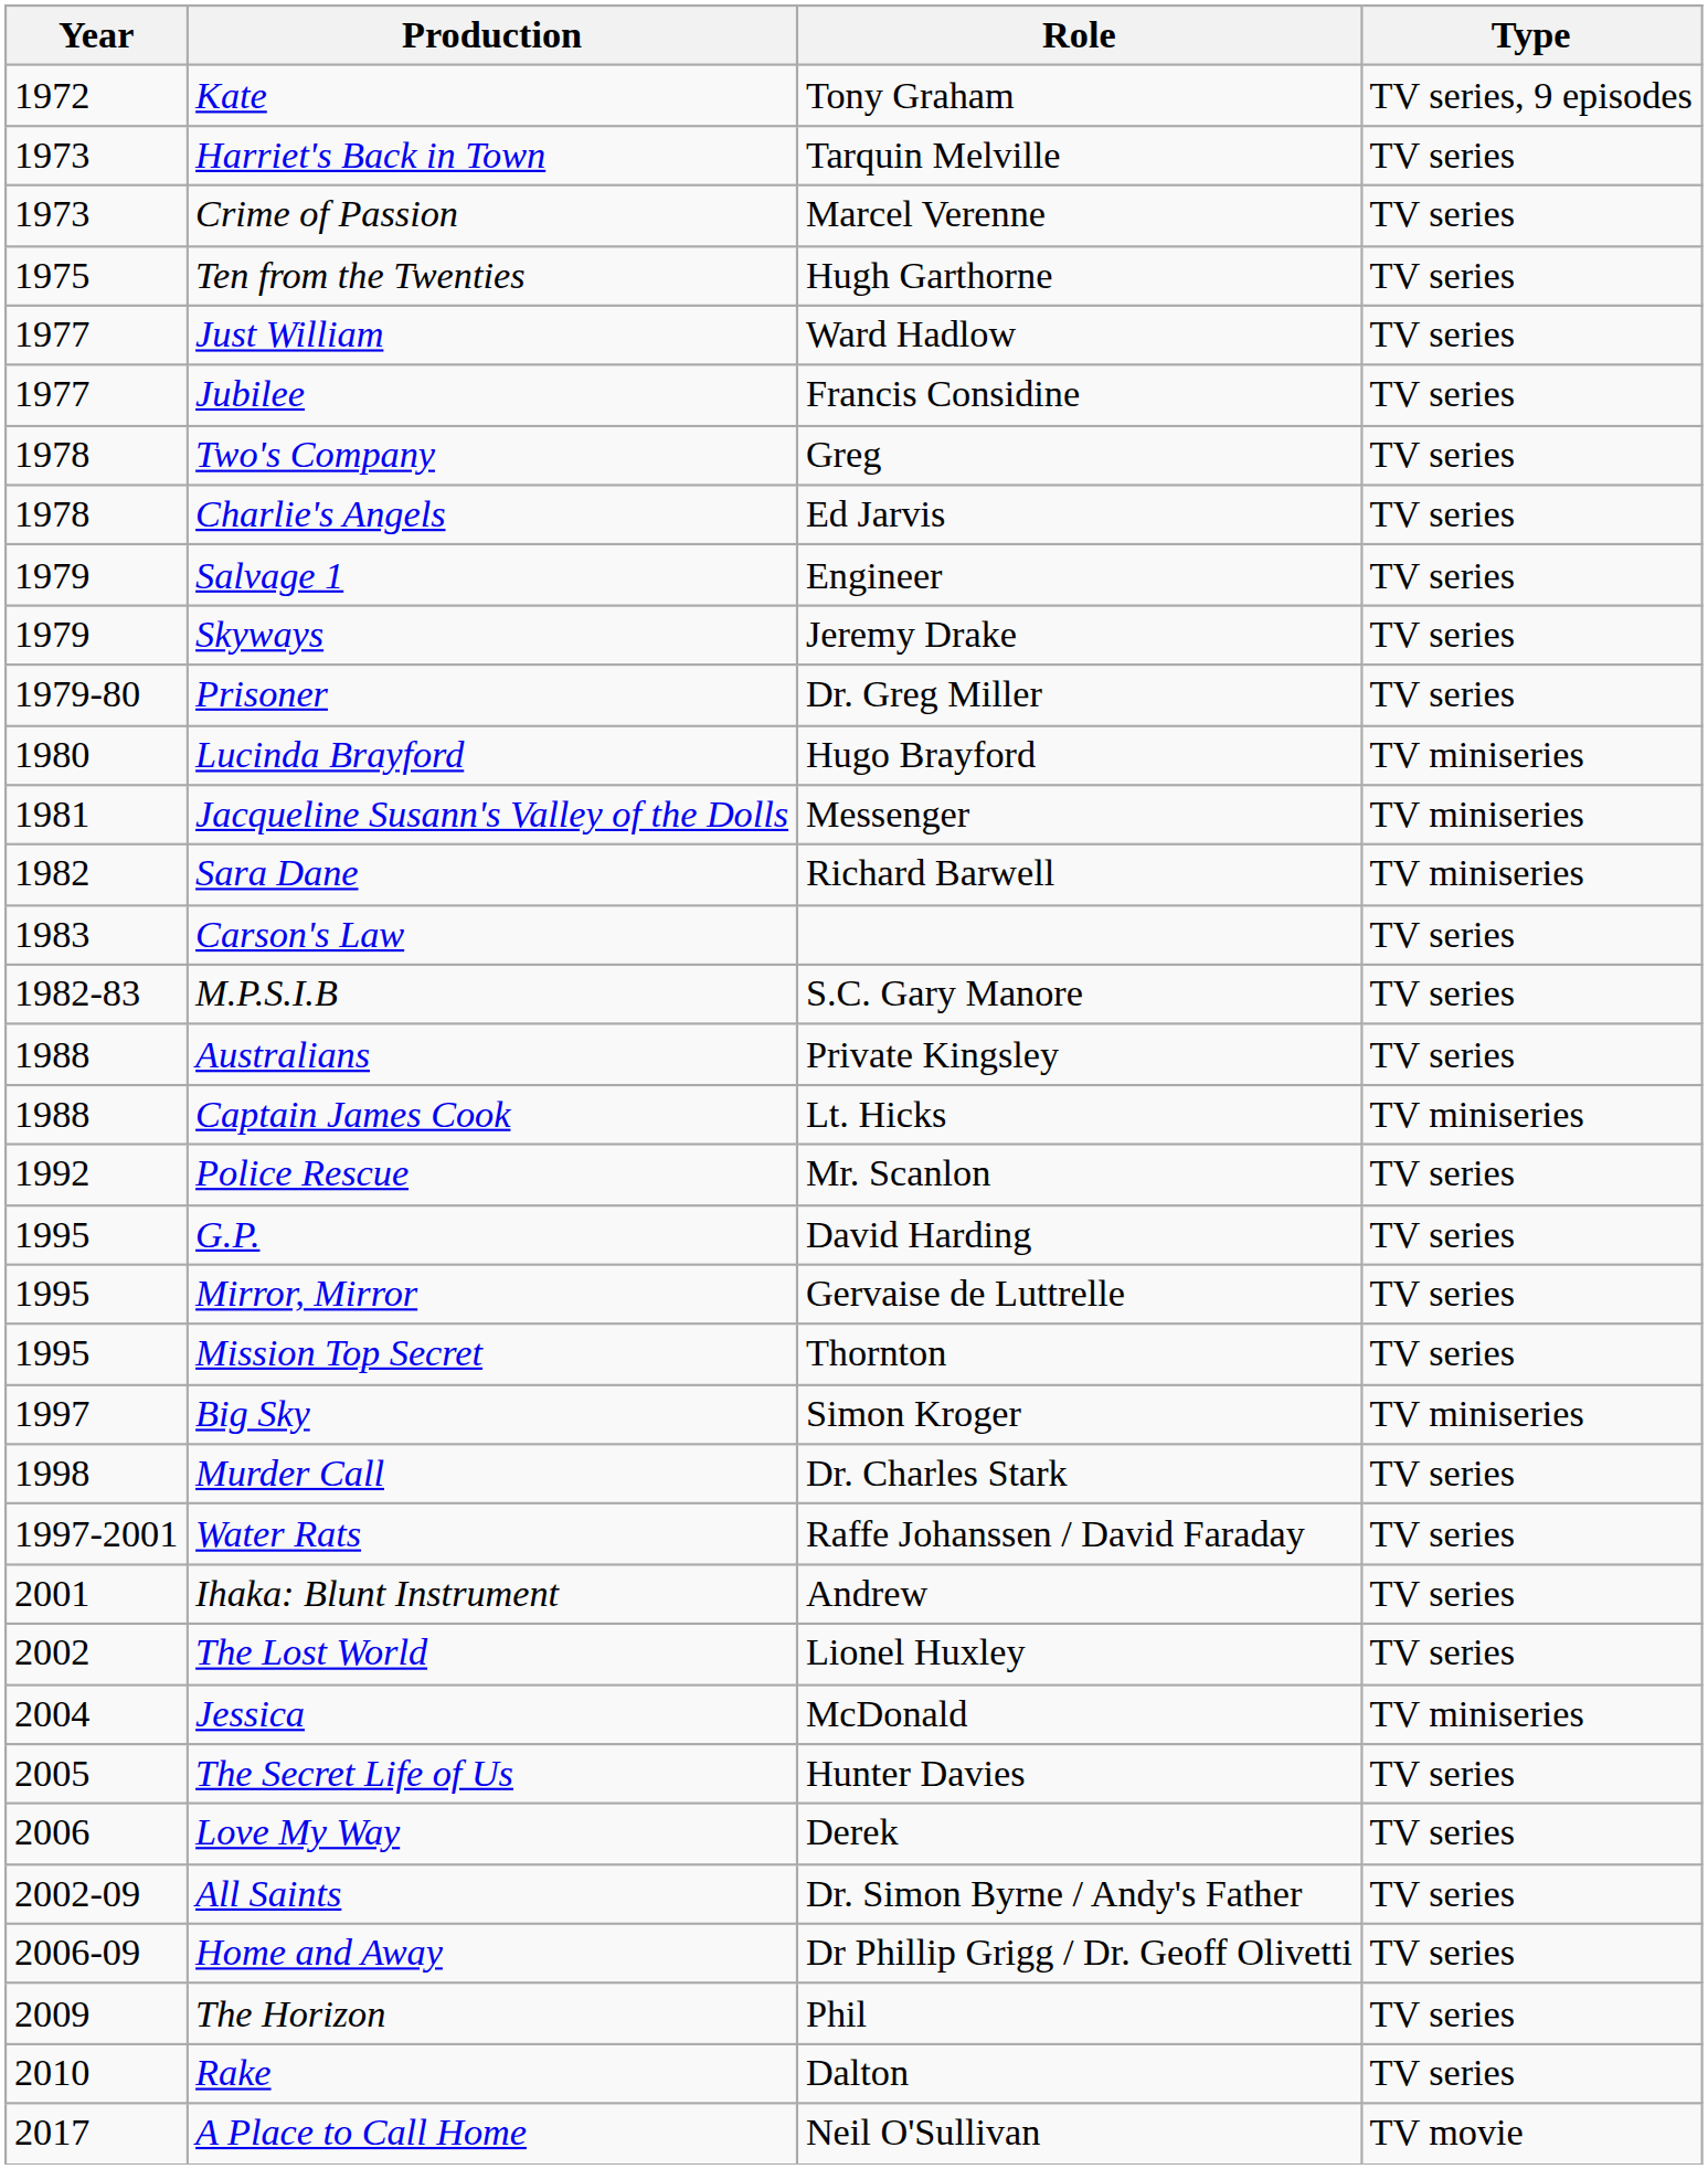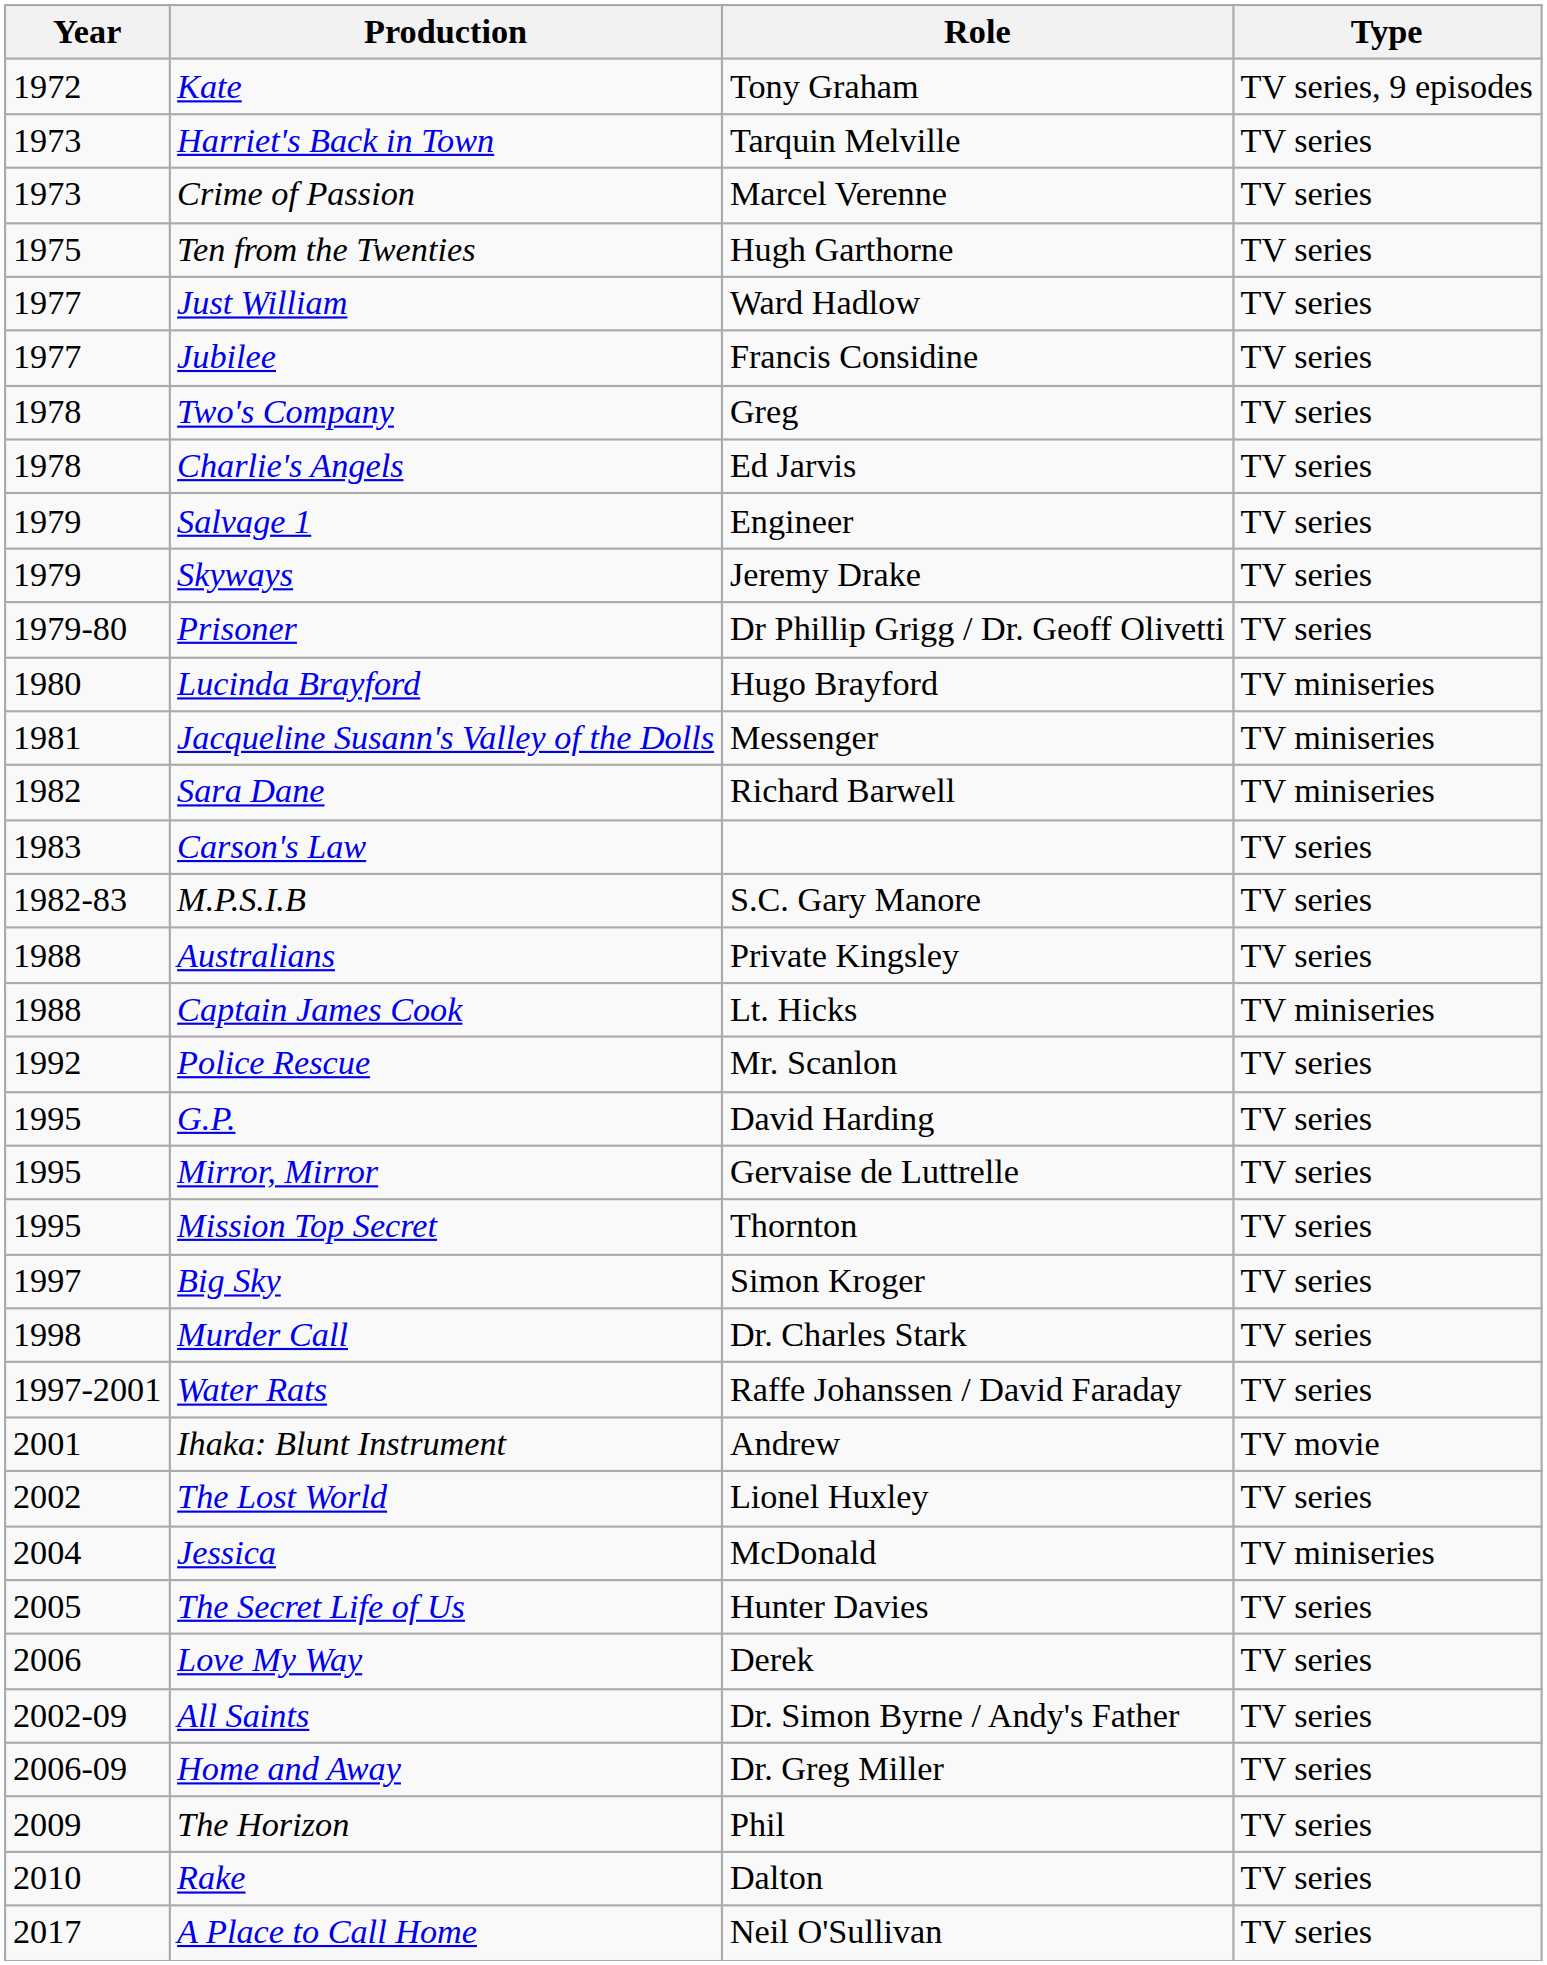 <table class="wikitable">
 <tr>
 <th>Year</th>
 <th>Production</th>
 <th>Role</th>
 <th>Type</th>
 </tr>
 <tr>
 <td>1972</td>
 <td><em><a href='#'>Kate</a></em></td>
 <td>Tony Graham</td>
 <td>TV series, 9 episodes</td>
 </tr>
 <tr>
 <td>1973</td>
 <td><em><a href='#'>Harriet's Back in Town</a></em></td>
 <td>Tarquin Melville</td>
 <td>TV series</td>
 </tr>
 <tr>
 <td>1973</td>
 <td><em>Crime of Passion</em></td>
 <td>Marcel Verenne</td>
 <td>TV series</td>
 </tr>
 <tr>
 <td>1975</td>
 <td><em>Ten from the Twenties</em></td>
 <td>Hugh Garthorne</td>
 <td>TV series</td>
 </tr>
 <tr>
 <td>1977</td>
 <td><em><a href='#'>Just William</a></em></td>
 <td>Ward Hadlow</td>
 <td>TV series</td>
 </tr>
 <tr>
 <td>1977</td>
 <td><em><a href='#'>Jubilee</a></em></td>
 <td>Francis Considine</td>
 <td>TV series</td>
 </tr>
 <tr>
 <td>1978</td>
 <td><em><a href='#'>Two's Company</a></em></td>
 <td>Greg</td>
 <td>TV series</td>
 </tr>
 <tr>
 <td>1978</td>
 <td><em><a href='#'>Charlie's Angels</a></em></td>
 <td>Ed Jarvis</td>
 <td>TV series</td>
 </tr>
 <tr>
 <td>1979</td>
 <td><em><a href='#'>Salvage 1</a></em></td>
 <td>Engineer</td>
 <td>TV series</td>
 </tr>
 <tr>
 <td>1979</td>
 <td><em><a href='#'>Skyways</a></em></td>
 <td>Jeremy Drake</td>
 <td>TV series</td>
 </tr>
 <tr>
 <td>1979-80</td>
 <td><em><a href='#'>Prisoner</a></em></td>
-<td>Dr. Greg Miller</td>
+<td>Dr Phillip Grigg / Dr. Geoff Olivetti</td>
 <td>TV series</td>
 </tr>
 <tr>
 <td>1980</td>
 <td><em><a href='#'>Lucinda Brayford</a></em></td>
 <td>Hugo Brayford</td>
 <td>TV miniseries</td>
 </tr>
 <tr>
 <td>1981</td>
 <td><em><a href='#'>Jacqueline Susann's Valley of the Dolls</a></em></td>
 <td>Messenger</td>
 <td>TV miniseries</td>
 </tr>
 <tr>
 <td>1982</td>
 <td><em><a href='#'>Sara Dane</a></em></td>
 <td>Richard Barwell</td>
 <td>TV miniseries</td>
 </tr>
 <tr>
 <td>1983</td>
 <td><em><a href='#'>Carson's Law</a></em></td>
 <td></td>
 <td>TV series</td>
 </tr>
 <tr>
 <td>1982-83</td>
 <td><em>M.P.S.I.B</em></td>
 <td>S.C. Gary Manore</td>
 <td>TV series</td>
 </tr>
 <tr>
 <td>1988</td>
 <td><em><a href='#'>Australians</a></em></td>
 <td>Private Kingsley</td>
 <td>TV series</td>
 </tr>
 <tr>
 <td>1988</td>
 <td><em><a href='#'>Captain James Cook</a></em></td>
 <td>Lt. Hicks</td>
 <td>TV miniseries</td>
 </tr>
 <tr>
 <td>1992</td>
 <td><em><a href='#'>Police Rescue</a></em></td>
 <td>Mr. Scanlon</td>
 <td>TV series</td>
 </tr>
 <tr>
 <td>1995</td>
 <td><em><a href='#'>G.P.</a></em></td>
 <td>David Harding</td>
 <td>TV series</td>
 </tr>
 <tr>
 <td>1995</td>
 <td><em><a href='#'>Mirror, Mirror</a></em></td>
 <td>Gervaise de Luttrelle</td>
 <td>TV series</td>
 </tr>
 <tr>
 <td>1995</td>
 <td><em><a href='#'>Mission Top Secret</a></em></td>
 <td>Thornton</td>
 <td>TV series</td>
 </tr>
 <tr>
 <td>1997</td>
 <td><em><a href='#'>Big Sky</a></em></td>
 <td>Simon Kroger</td>
-<td>TV miniseries</td>
+<td>TV series</td>
 </tr>
 <tr>
 <td>1998</td>
 <td><em><a href='#'>Murder Call</a></em></td>
 <td>Dr. Charles Stark</td>
 <td>TV series</td>
 </tr>
 <tr>
 <td>1997-2001</td>
 <td><em><a href='#'>Water Rats</a></em></td>
 <td>Raffe Johanssen / David Faraday</td>
 <td>TV series</td>
 </tr>
 <tr>
 <td>2001</td>
 <td><em>Ihaka: Blunt Instrument</em></td>
 <td>Andrew</td>
-<td>TV series</td>
+<td>TV movie</td>
 </tr>
 <tr>
 <td>2002</td>
 <td><em><a href='#'>The Lost World</a></em></td>
 <td>Lionel Huxley</td>
 <td>TV series</td>
 </tr>
 <tr>
 <td>2004</td>
 <td><em><a href='#'>Jessica</a></em></td>
 <td>McDonald</td>
 <td>TV miniseries</td>
 </tr>
 <tr>
 <td>2005</td>
 <td><em><a href='#'>The Secret Life of Us</a></em></td>
 <td>Hunter Davies</td>
 <td>TV series</td>
 </tr>
 <tr>
 <td>2006</td>
 <td><em><a href='#'>Love My Way</a></em></td>
 <td>Derek</td>
 <td>TV series</td>
 </tr>
 <tr>
 <td>2002-09</td>
 <td><em><a href='#'>All Saints</a></em></td>
 <td>Dr. Simon Byrne / Andy's Father</td>
 <td>TV series</td>
 </tr>
 <tr>
 <td>2006-09</td>
 <td><em><a href='#'>Home and Away</a></em></td>
-<td>Dr Phillip Grigg / Dr. Geoff Olivetti</td>
+<td>Dr. Greg Miller</td>
 <td>TV series</td>
 </tr>
 <tr>
 <td>2009</td>
 <td><em>The Horizon</em></td>
 <td>Phil</td>
 <td>TV series</td>
 </tr>
 <tr>
 <td>2010</td>
 <td><em><a href='#'>Rake</a></em></td>
 <td>Dalton</td>
 <td>TV series</td>
 </tr>
 <tr>
 <td>2017</td>
 <td><em><a href='#'>A Place to Call Home</a></em></td>
 <td>Neil O'Sullivan</td>
-<td>TV movie</td>
+<td>TV series</td>
 </tr>
 </table>
